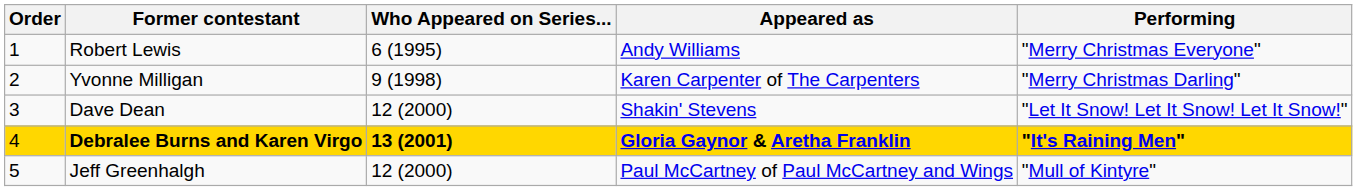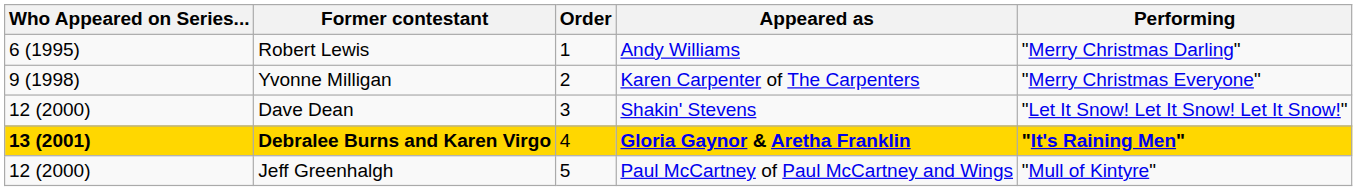 <table class="wikitable">
 <tr>
+<th>Who Appeared on Series...</th>
+<th>Former contestant</th>
 <th>Order</th>
-<th>Former contestant</th>
-<th>Who Appeared on Series...</th>
 <th>Appeared as</th>
 <th>Performing</th>
 </tr>
 <tr>
+<td>6 (1995)</td>
+<td>Robert Lewis</td>
 <td>1</td>
-<td>Robert Lewis</td>
-<td>6 (1995)</td>
 <td><a href='#'>Andy Williams</a></td>
+<td>"<a href='#'>Merry Christmas Darling</a>"</td>
+</tr>
+<tr>
+<td>9 (1998)</td>
+<td>Yvonne Milligan</td>
+<td>2</td>
+<td><a href='#'>Karen Carpenter</a> of <a href='#'>The Carpenters</a></td>
 <td>"<a href='#'>Merry Christmas Everyone</a>"</td>
 </tr>
 <tr>
-<td>2</td>
-<td>Yvonne Milligan</td>
-<td>9 (1998)</td>
-<td><a href='#'>Karen Carpenter</a> of <a href='#'>The Carpenters</a></td>
-<td>"<a href='#'>Merry Christmas Darling</a>"</td>
-</tr>
-<tr>
+<td>12 (2000)</td>
+<td>Dave Dean</td>
 <td>3</td>
-<td>Dave Dean</td>
-<td>12 (2000)</td>
 <td><a href='#'>Shakin' Stevens</a></td>
 <td>"<a href='#'>Let It Snow! Let It Snow! Let It Snow!</a>"</td>
 </tr>
 <tr style="background:gold;">
+<td><strong>13 (2001)</strong></td>
+<td><strong>Debralee Burns and Karen Virgo</strong></td>
 <td>4</td>
-<td><strong>Debralee Burns and Karen Virgo</strong></td>
-<td><strong>13 (2001)</strong></td>
 <td><strong><a href='#'>Gloria Gaynor</a> & <a href='#'>Aretha Franklin</a></strong></td>
 <td><strong>"<a href='#'>It's Raining Men</a>"</strong></td>
 </tr>
 <tr>
+<td>12 (2000)</td>
+<td>Jeff Greenhalgh</td>
 <td>5</td>
-<td>Jeff Greenhalgh</td>
-<td>12 (2000)</td>
 <td><a href='#'>Paul McCartney</a> of <a href='#'>Paul McCartney and Wings</a></td>
 <td>"<a href='#'>Mull of Kintyre</a>"</td>
 </tr>
 </table>
